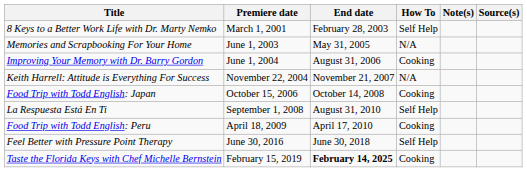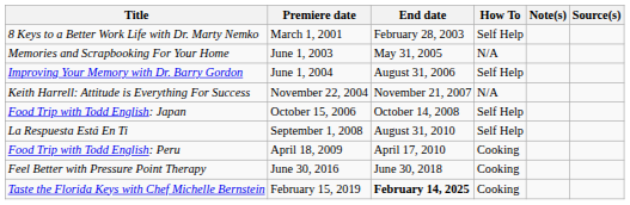 <table class="wikitable sortable">
 <tr>
 <th>Title</th>
 <th>Premiere date</th>
 <th>End date</th>
 <th>How To</th>
 <th>Note(s)</th>
 <th>Source(s)</th>
 </tr>
 <tr>
 <td><em>8 Keys to a Better Work Life with Dr. Marty Nemko</em></td>
 <td>March 1, 2001</td>
 <td>February 28, 2003</td>
 <td>Self Help</td>
 <td></td>
 <td></td>
 </tr>
 <tr>
 <td><em>Memories and Scrapbooking For Your Home</em></td>
 <td>June 1, 2003</td>
 <td>May 31, 2005</td>
 <td>N/A</td>
 <td></td>
 <td></td>
 </tr>
 <tr>
 <td><em><a href='#'>Improving Your Memory with Dr. Barry Gordon</a></em></td>
 <td>June 1, 2004</td>
 <td>August 31, 2006</td>
-<td>Cooking</td>
+<td>Self Help</td>
 <td></td>
 <td></td>
 </tr>
 <tr>
 <td><em>Keith Harrell: Attitude is Everything For Success</em></td>
 <td>November 22, 2004</td>
 <td>November 21, 2007</td>
 <td>N/A</td>
 <td></td>
 <td></td>
 </tr>
 <tr>
 <td><em><a href='#'>Food Trip with Todd English</a>: Japan</em></td>
 <td>October 15, 2006</td>
 <td>October 14, 2008</td>
-<td>Cooking</td>
+<td>Self Help</td>
 <td></td>
 <td></td>
 </tr>
 <tr>
 <td><em>La Respuesta Está En Ti</em></td>
 <td>September 1, 2008</td>
 <td>August 31, 2010</td>
 <td>Self Help</td>
 <td></td>
 <td></td>
 </tr>
 <tr>
 <td><em><a href='#'>Food Trip with Todd English</a>: Peru</em></td>
 <td>April 18, 2009</td>
 <td>April 17, 2010</td>
 <td>Cooking</td>
 <td></td>
 <td></td>
 </tr>
 <tr>
 <td><em>Feel Better with Pressure Point Therapy</em></td>
 <td>June 30, 2016</td>
 <td>June 30, 2018</td>
-<td>Self Help</td>
+<td>Cooking</td>
 <td></td>
 <td></td>
 </tr>
 <tr>
 <td><em><a href='#'>Taste the Florida Keys with Chef Michelle Bernstein</a></em></td>
 <td>February 15, 2019</td>
 <td><strong>February 14, 2025</strong></td>
 <td>Cooking</td>
 <td></td>
 <td></td>
 </tr>
 </table>
